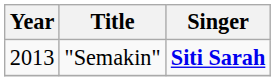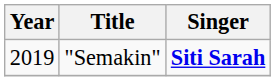 <table class="wikitable">
 <tr>
 <th>Year</th>
 <th>Title</th>
 <th>Singer</th>
 </tr>
 <tr>
-<td>2013</td>
+<td>2019</td>
 <td>"Semakin"</td>
 <td><strong><a href='#'>Siti Sarah</a></strong></td>
 </tr>
 <tr>
 </tr>
 </table>
